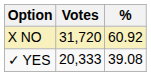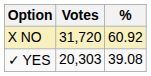 <table class="wikitable">
 <tr>
 <th>Option</th>
 <th>Votes</th>
 <th>%</th>
 </tr>
 <tr>
 <td style=background:#f8f1bd>X NO</td>
 <td style=background:#f8f1bd>31,720</td>
 <td style=background:#f8f1bd>60.92</td>
 </tr>
 <tr>
 <td>✓ YES</td>
-<td>20,333</td>
+<td>20,303</td>
 <td>39.08</td>
 </tr>
 </table>
